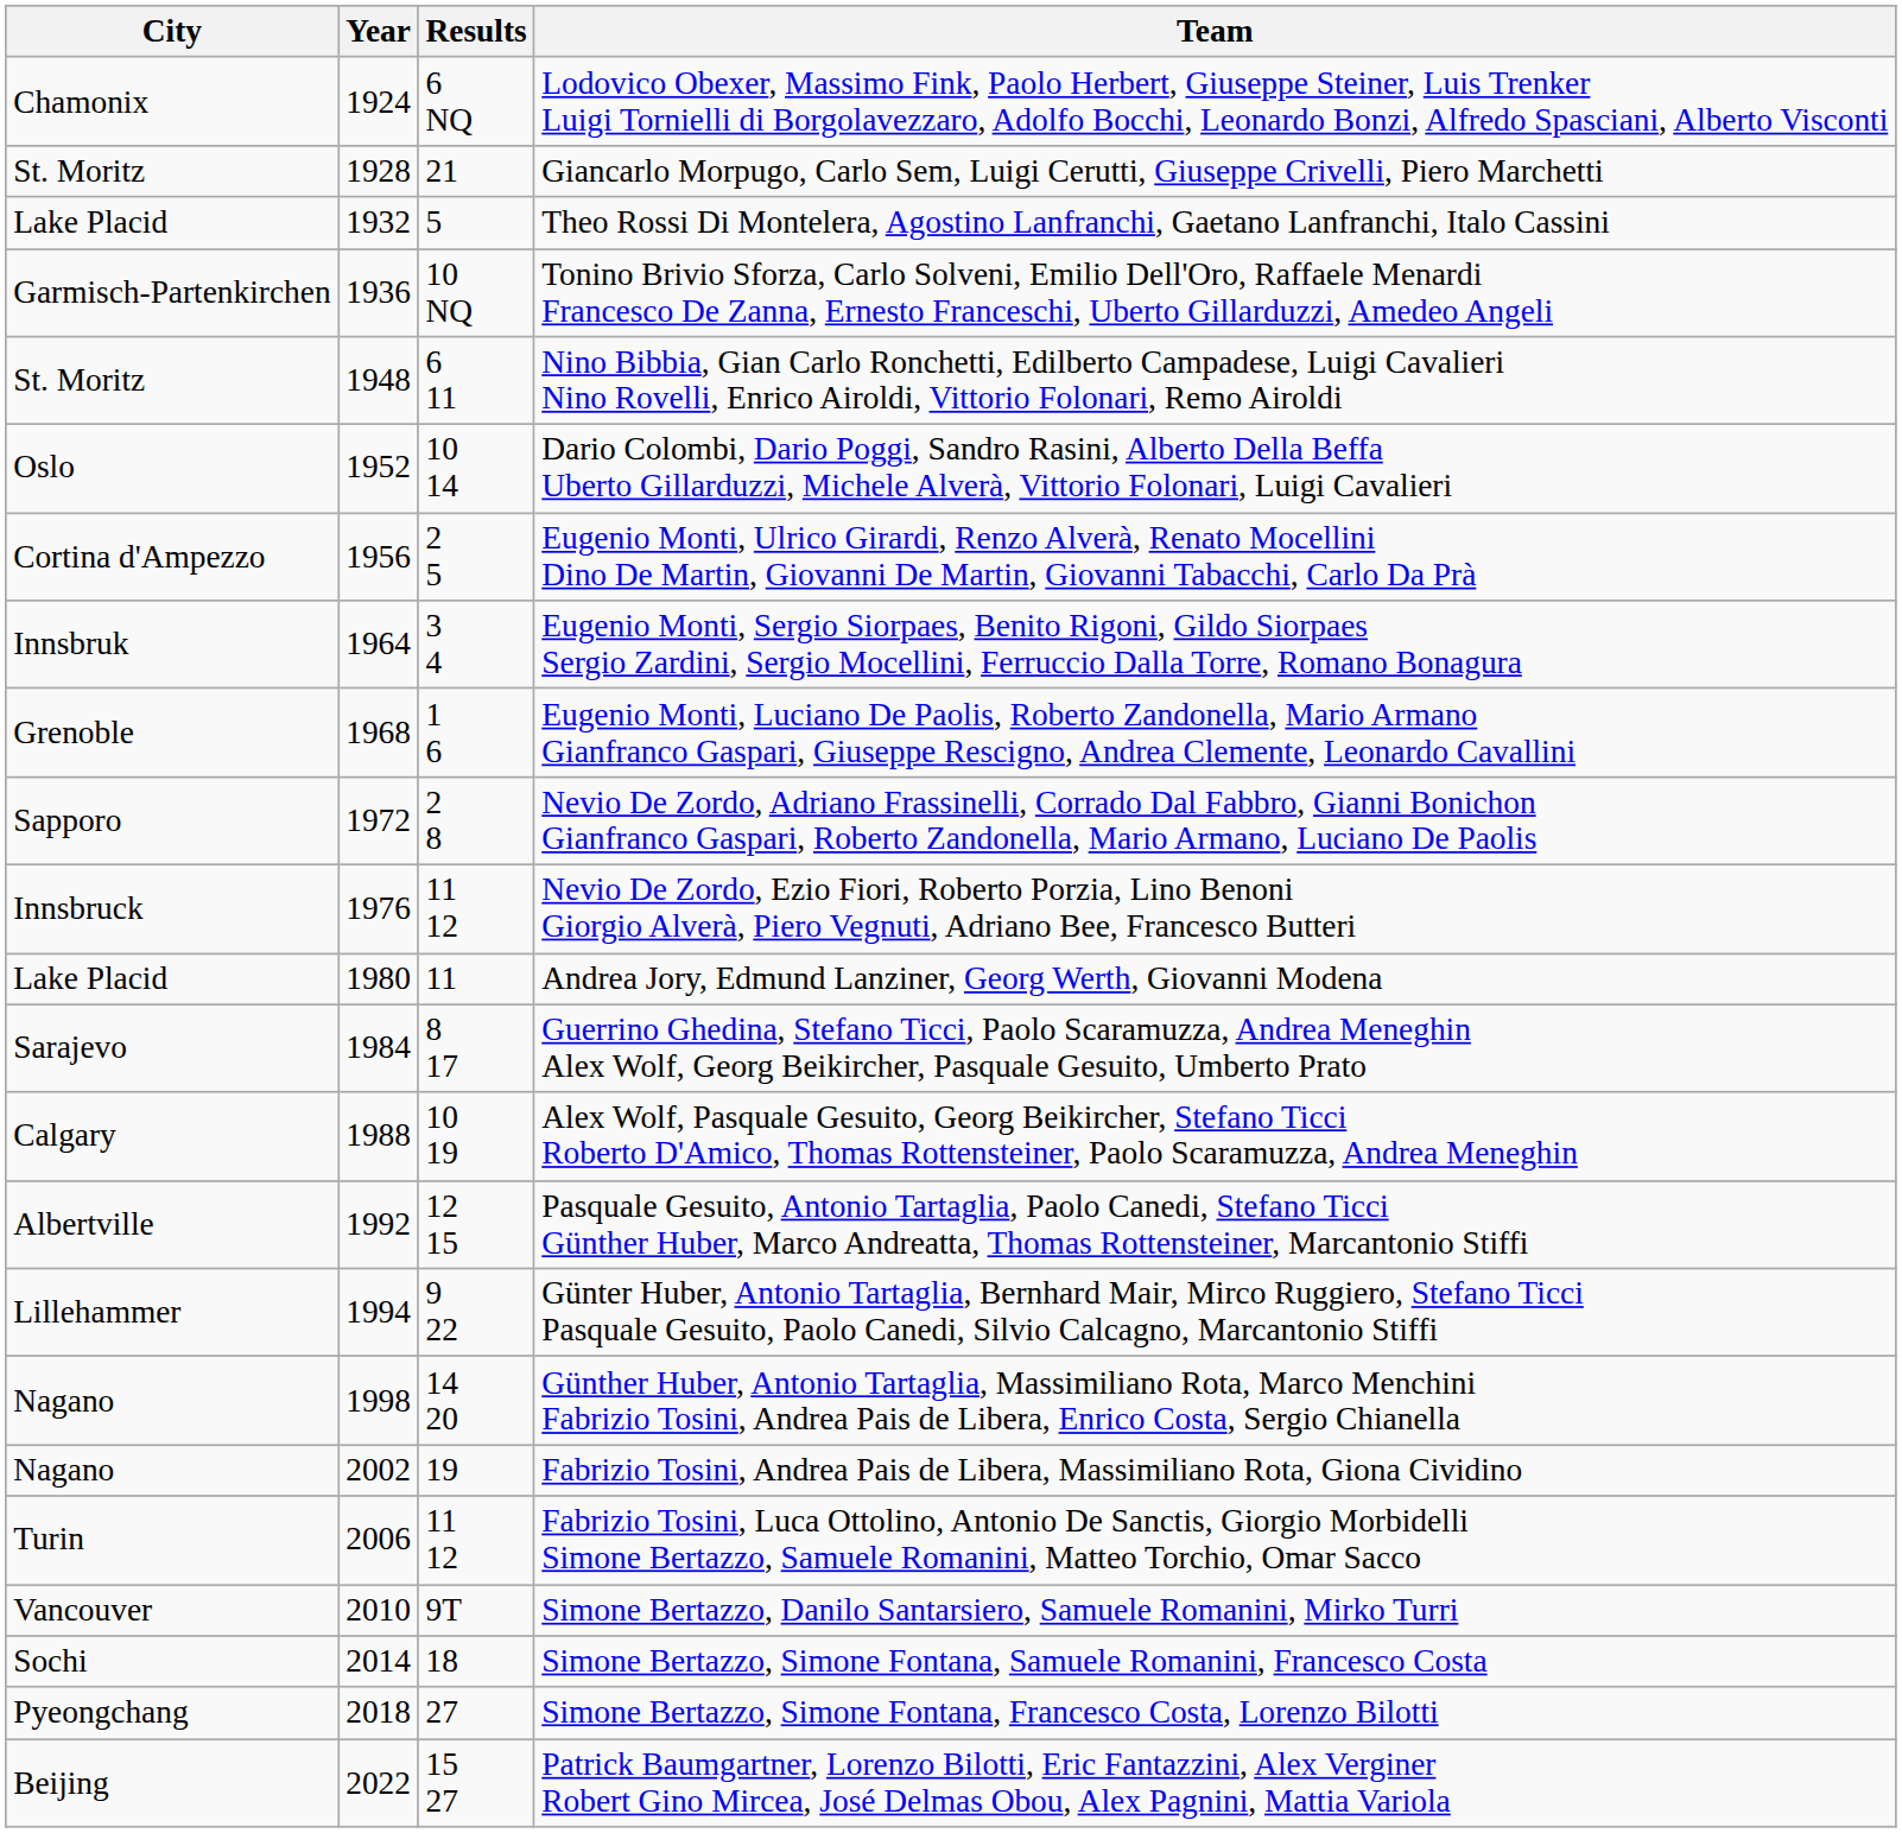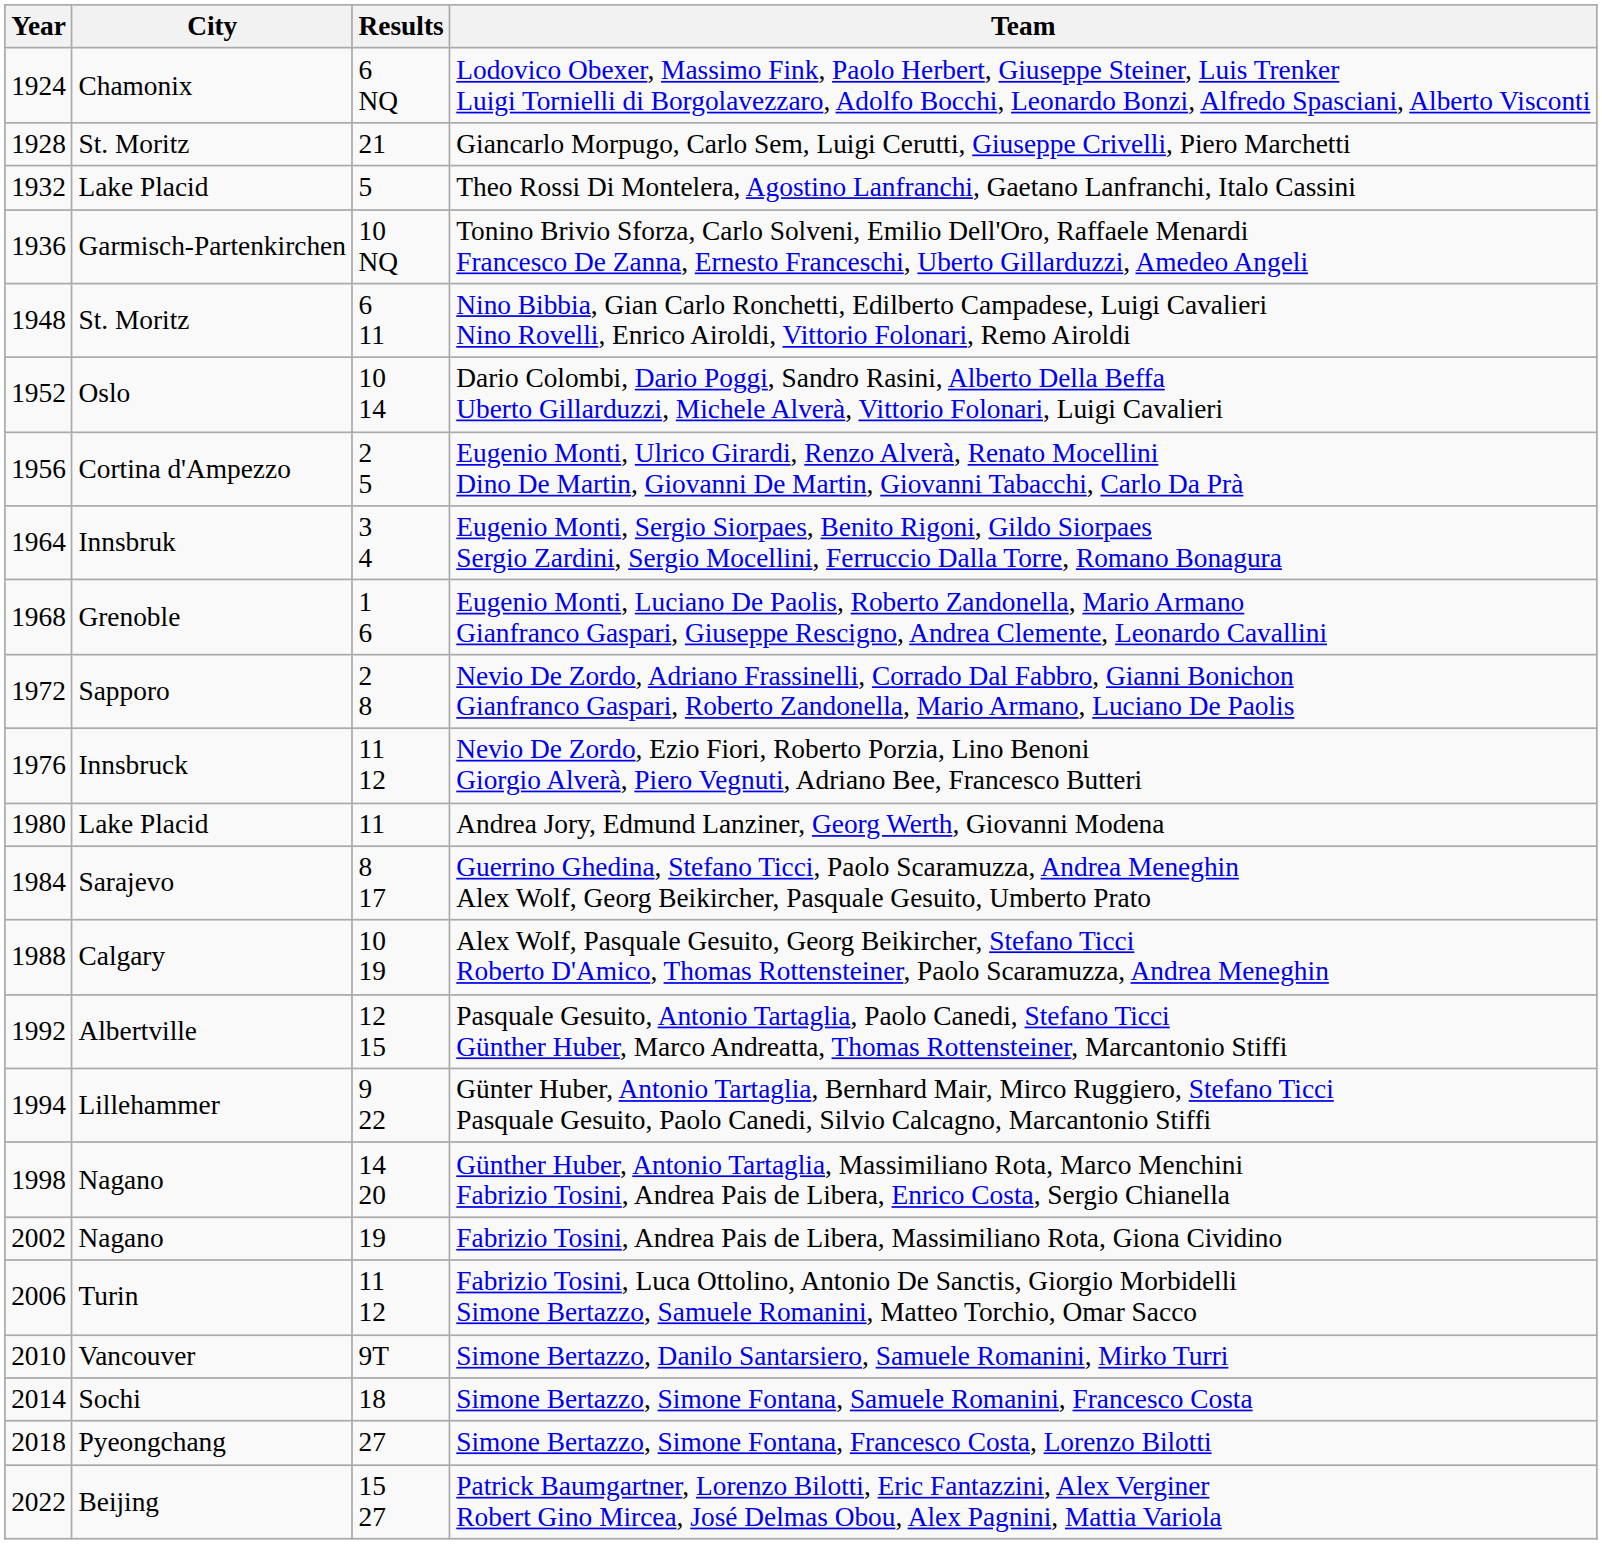 <table class="wikitable">
 <tr>
+<th>Year</th>
 <th>City</th>
-<th>Year</th>
 <th>Results</th>
 <th>Team</th>
 </tr>
 <tr>
+<td>1924</td>
 <td>Chamonix</td>
-<td>1924</td>
 <td>6 <br>NQ</td>
 <td><a href='#'>Lodovico Obexer</a>, <a href='#'>Massimo Fink</a>, <a href='#'>Paolo Herbert</a>, <a href='#'>Giuseppe Steiner</a>, <a href='#'>Luis Trenker</a> <br> <a href='#'>Luigi Tornielli di Borgolavezzaro</a>, <a href='#'>Adolfo Bocchi</a>, <a href='#'>Leonardo Bonzi</a>, <a href='#'>Alfredo Spasciani</a>, <a href='#'>Alberto Visconti</a></td>
 </tr>
 <tr>
+<td>1928</td>
 <td>St. Moritz</td>
-<td>1928</td>
 <td>21</td>
 <td>Giancarlo Morpugo, Carlo Sem, Luigi Cerutti, <a href='#'>Giuseppe Crivelli</a>, Piero Marchetti</td>
 </tr>
 <tr>
+<td>1932</td>
 <td>Lake Placid</td>
-<td>1932</td>
 <td>5</td>
 <td>Theo Rossi Di Montelera, <a href='#'>Agostino Lanfranchi</a>, Gaetano Lanfranchi, Italo Cassini</td>
 </tr>
 <tr>
+<td>1936</td>
 <td>Garmisch-Partenkirchen</td>
-<td>1936</td>
 <td>10<br>NQ</td>
 <td>Tonino Brivio Sforza, Carlo Solveni, Emilio Dell'Oro, Raffaele Menardi<br><a href='#'>Francesco De Zanna</a>, <a href='#'>Ernesto Franceschi</a>, <a href='#'>Uberto Gillarduzzi</a>, <a href='#'>Amedeo Angeli</a></td>
 </tr>
 <tr>
+<td>1948</td>
 <td>St. Moritz</td>
-<td>1948</td>
 <td>6<br>11</td>
 <td><a href='#'>Nino Bibbia</a>, Gian Carlo Ronchetti, Edilberto Campadese, Luigi Cavalieri <br> <a href='#'>Nino Rovelli</a>, Enrico Airoldi, <a href='#'>Vittorio Folonari</a>, Remo Airoldi</td>
 </tr>
 <tr>
+<td>1952</td>
 <td>Oslo</td>
-<td>1952</td>
 <td>10<br>14</td>
 <td>Dario Colombi, <a href='#'>Dario Poggi</a>, Sandro Rasini, <a href='#'>Alberto Della Beffa</a><br> <a href='#'>Uberto Gillarduzzi</a>, <a href='#'>Michele Alverà</a>, <a href='#'>Vittorio Folonari</a>, Luigi Cavalieri</td>
 </tr>
 <tr>
+<td>1956</td>
 <td>Cortina d'Ampezzo</td>
-<td>1956</td>
 <td>2 <br>5</td>
 <td><a href='#'>Eugenio Monti</a>, <a href='#'>Ulrico Girardi</a>, <a href='#'>Renzo Alverà</a>, <a href='#'>Renato Mocellini</a><br><a href='#'>Dino De Martin</a>, <a href='#'>Giovanni De Martin</a>, <a href='#'>Giovanni Tabacchi</a>, <a href='#'>Carlo Da Prà</a></td>
 </tr>
 <tr>
+<td>1964</td>
 <td>Innsbruk</td>
-<td>1964</td>
 <td>3 <br>4</td>
 <td><a href='#'>Eugenio Monti</a>, <a href='#'>Sergio Siorpaes</a>, <a href='#'>Benito Rigoni</a>, <a href='#'>Gildo Siorpaes</a><br><a href='#'>Sergio Zardini</a>, <a href='#'>Sergio Mocellini</a>, <a href='#'>Ferruccio Dalla Torre</a>, <a href='#'>Romano Bonagura</a></td>
 </tr>
 <tr>
+<td>1968</td>
 <td>Grenoble</td>
-<td>1968</td>
 <td>1 <br>6</td>
 <td><a href='#'>Eugenio Monti</a>, <a href='#'>Luciano De Paolis</a>, <a href='#'>Roberto Zandonella</a>, <a href='#'>Mario Armano</a><br><a href='#'>Gianfranco Gaspari</a>, <a href='#'>Giuseppe Rescigno</a>, <a href='#'>Andrea Clemente</a>, <a href='#'>Leonardo Cavallini</a></td>
 </tr>
 <tr>
+<td>1972</td>
 <td>Sapporo</td>
-<td>1972</td>
 <td>2 <br>8</td>
 <td><a href='#'>Nevio De Zordo</a>, <a href='#'>Adriano Frassinelli</a>, <a href='#'>Corrado Dal Fabbro</a>, <a href='#'>Gianni Bonichon</a><br><a href='#'>Gianfranco Gaspari</a>, <a href='#'>Roberto Zandonella</a>, <a href='#'>Mario Armano</a>, <a href='#'>Luciano De Paolis</a></td>
 </tr>
 <tr>
+<td>1976</td>
 <td>Innsbruck</td>
-<td>1976</td>
 <td>11<br>12</td>
 <td><a href='#'>Nevio De Zordo</a>, Ezio Fiori, Roberto Porzia, Lino Benoni<br><a href='#'>Giorgio Alverà</a>, <a href='#'>Piero Vegnuti</a>, Adriano Bee, Francesco Butteri</td>
 </tr>
 <tr>
+<td>1980</td>
 <td>Lake Placid</td>
-<td>1980</td>
 <td>11</td>
 <td>Andrea Jory, Edmund Lanziner, <a href='#'>Georg Werth</a>, Giovanni Modena</td>
 </tr>
 <tr>
+<td>1984</td>
 <td>Sarajevo</td>
-<td>1984</td>
 <td>8<br>17</td>
 <td><a href='#'>Guerrino Ghedina</a>, <a href='#'>Stefano Ticci</a>, Paolo Scaramuzza, <a href='#'>Andrea Meneghin</a><br>Alex Wolf, Georg Beikircher, Pasquale Gesuito, Umberto Prato</td>
 </tr>
 <tr>
+<td>1988</td>
 <td>Calgary</td>
-<td>1988</td>
 <td>10<br>19</td>
 <td>Alex Wolf, Pasquale Gesuito, Georg Beikircher, <a href='#'>Stefano Ticci</a><br><a href='#'>Roberto D'Amico</a>, <a href='#'>Thomas Rottensteiner</a>, Paolo Scaramuzza, <a href='#'>Andrea Meneghin</a></td>
 </tr>
 <tr>
+<td>1992</td>
 <td>Albertville</td>
-<td>1992</td>
 <td>12<br>15</td>
 <td>Pasquale Gesuito, <a href='#'>Antonio Tartaglia</a>, Paolo Canedi, <a href='#'>Stefano Ticci</a><br><a href='#'>Günther Huber</a>, Marco Andreatta, <a href='#'>Thomas Rottensteiner</a>, Marcantonio Stiffi</td>
 </tr>
 <tr>
+<td>1994</td>
 <td>Lillehammer</td>
-<td>1994</td>
 <td>9<br>22</td>
 <td>Günter Huber, <a href='#'>Antonio Tartaglia</a>, Bernhard Mair, Mirco Ruggiero, <a href='#'>Stefano Ticci</a><br>Pasquale Gesuito, Paolo Canedi, Silvio Calcagno, Marcantonio Stiffi</td>
 </tr>
 <tr>
+<td>1998</td>
 <td>Nagano</td>
-<td>1998</td>
 <td>14<br>20</td>
 <td><a href='#'>Günther Huber</a>, <a href='#'>Antonio Tartaglia</a>, Massimiliano Rota, Marco Menchini<br><a href='#'>Fabrizio Tosini</a>, Andrea Pais de Libera, <a href='#'>Enrico Costa</a>, Sergio Chianella</td>
 </tr>
 <tr>
+<td>2002</td>
 <td>Nagano</td>
-<td>2002</td>
 <td>19</td>
 <td><a href='#'>Fabrizio Tosini</a>, Andrea Pais de Libera, Massimiliano Rota, Giona Cividino</td>
 </tr>
 <tr>
+<td>2006</td>
 <td>Turin</td>
-<td>2006</td>
 <td>11<br>12</td>
 <td><a href='#'>Fabrizio Tosini</a>, Luca Ottolino, Antonio De Sanctis, Giorgio Morbidelli<br><a href='#'>Simone Bertazzo</a>, <a href='#'>Samuele Romanini</a>, Matteo Torchio, Omar Sacco</td>
 </tr>
 <tr>
+<td>2010</td>
 <td>Vancouver</td>
-<td>2010</td>
 <td>9T</td>
 <td><a href='#'>Simone Bertazzo</a>, <a href='#'>Danilo Santarsiero</a>, <a href='#'>Samuele Romanini</a>, <a href='#'>Mirko Turri</a></td>
 </tr>
 <tr>
+<td>2014</td>
 <td>Sochi</td>
-<td>2014</td>
 <td>18</td>
 <td><a href='#'>Simone Bertazzo</a>, <a href='#'>Simone Fontana</a>, <a href='#'>Samuele Romanini</a>, <a href='#'>Francesco Costa</a></td>
 </tr>
 <tr>
+<td>2018</td>
 <td>Pyeongchang</td>
-<td>2018</td>
 <td>27</td>
 <td><a href='#'>Simone Bertazzo</a>, <a href='#'>Simone Fontana</a>, <a href='#'>Francesco Costa</a>, <a href='#'>Lorenzo Bilotti</a></td>
 </tr>
 <tr>
+<td>2022</td>
 <td>Beijing</td>
-<td>2022</td>
 <td>15<br>27</td>
 <td><a href='#'>Patrick Baumgartner</a>, <a href='#'>Lorenzo Bilotti</a>, <a href='#'>Eric Fantazzini</a>, <a href='#'>Alex Verginer</a><br><a href='#'>Robert Gino Mircea</a>, <a href='#'>José Delmas Obou</a>, <a href='#'>Alex Pagnini</a>, <a href='#'>Mattia Variola</a></td>
 </tr>
 </table>
